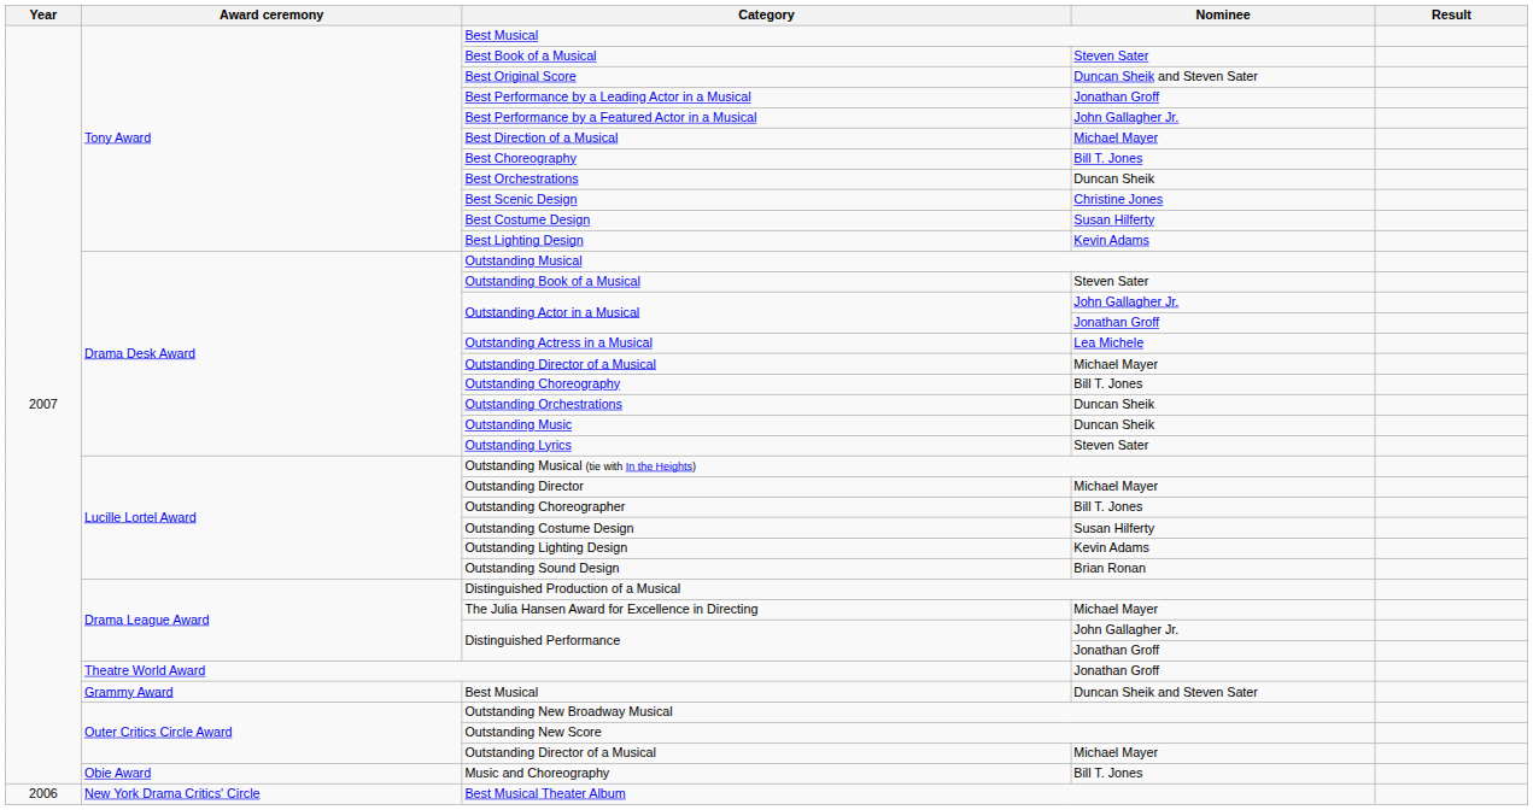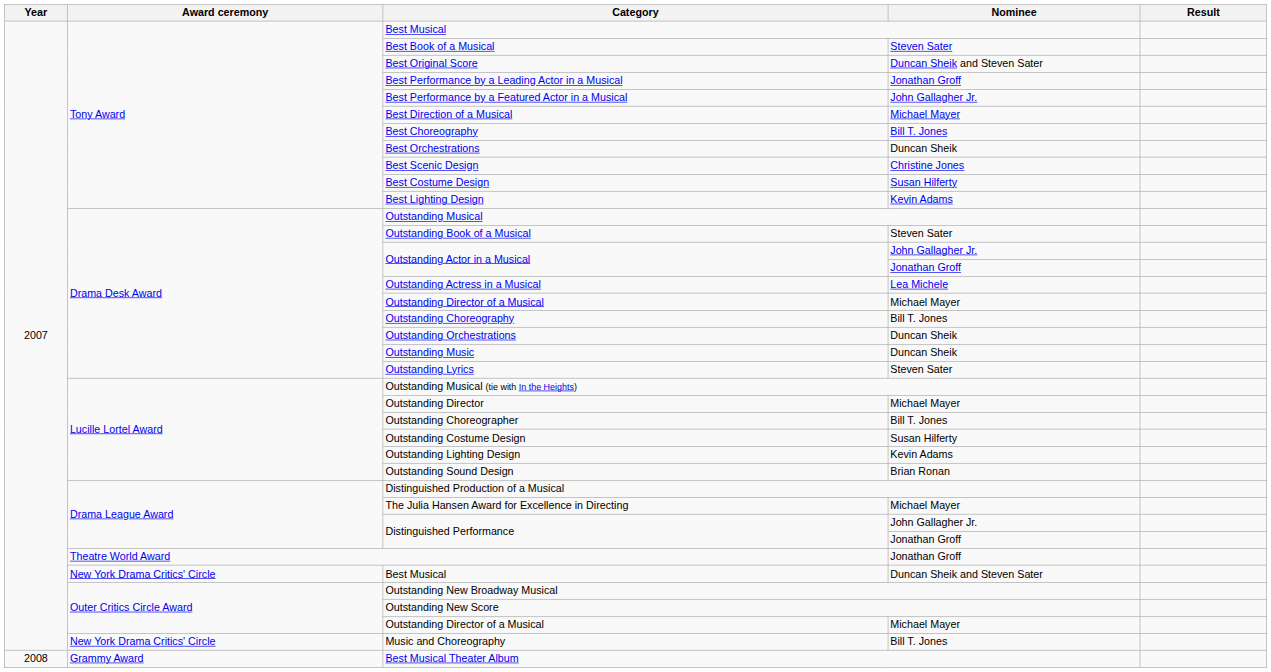 <table class="wikitable" style="width:95%;">
 <tr>
 <th style="width:5%;">Year</th>
 <th style="width:25%;">Award ceremony</th>
 <th style="width:40%;">Category</th>
 <th style="width:20%;">Nominee</th>
 <th style="width:10%;">Result</th>
 </tr>
 <tr>
 <td rowspan="37" style="text-align:center;">2007</td>
 <td rowspan="11"><a href='#'>Tony Award</a></td>
 <td colspan="2"><a href='#'>Best Musical</a></td>
 <td></td>
 </tr>
 <tr>
 <td><a href='#'>Best Book of a Musical</a></td>
 <td><a href='#'>Steven Sater</a></td>
 <td></td>
 </tr>
 <tr>
 <td><a href='#'>Best Original Score</a></td>
 <td><a href='#'>Duncan Sheik</a> and Steven Sater</td>
 <td></td>
 </tr>
 <tr>
 <td><a href='#'>Best Performance by a Leading Actor in a Musical</a></td>
 <td><a href='#'>Jonathan Groff</a></td>
 <td></td>
 </tr>
 <tr>
 <td><a href='#'>Best Performance by a Featured Actor in a Musical</a></td>
 <td><a href='#'>John Gallagher Jr.</a></td>
 <td></td>
 </tr>
 <tr>
 <td><a href='#'>Best Direction of a Musical</a></td>
 <td><a href='#'>Michael Mayer</a></td>
 <td></td>
 </tr>
 <tr>
 <td><a href='#'>Best Choreography</a></td>
 <td><a href='#'>Bill T. Jones</a></td>
 <td></td>
 </tr>
 <tr>
 <td><a href='#'>Best Orchestrations</a></td>
 <td>Duncan Sheik</td>
 <td></td>
 </tr>
 <tr>
 <td><a href='#'>Best Scenic Design</a></td>
 <td><a href='#'>Christine Jones</a></td>
 <td></td>
 </tr>
 <tr>
 <td><a href='#'>Best Costume Design</a></td>
 <td><a href='#'>Susan Hilferty</a></td>
 <td></td>
 </tr>
 <tr>
 <td><a href='#'>Best Lighting Design</a></td>
 <td><a href='#'>Kevin Adams</a></td>
 <td></td>
 </tr>
 <tr>
 <td rowspan="10"><a href='#'>Drama Desk Award</a></td>
 <td colspan="2"><a href='#'>Outstanding Musical</a></td>
 <td></td>
 </tr>
 <tr>
 <td><a href='#'>Outstanding Book of a Musical</a></td>
 <td>Steven Sater</td>
 <td></td>
 </tr>
 <tr>
 <td rowspan="2"><a href='#'>Outstanding Actor in a Musical</a></td>
 <td><a href='#'>John Gallagher Jr.</a></td>
 <td></td>
 </tr>
 <tr>
 <td><a href='#'>Jonathan Groff</a></td>
 <td></td>
 </tr>
 <tr>
 <td><a href='#'>Outstanding Actress in a Musical</a></td>
 <td><a href='#'>Lea Michele</a></td>
 <td></td>
 </tr>
 <tr>
 <td><a href='#'>Outstanding Director of a Musical</a></td>
 <td>Michael Mayer</td>
 <td></td>
 </tr>
 <tr>
 <td><a href='#'>Outstanding Choreography</a></td>
 <td>Bill T. Jones</td>
 <td></td>
 </tr>
 <tr>
 <td><a href='#'>Outstanding Orchestrations</a></td>
 <td>Duncan Sheik</td>
 <td></td>
 </tr>
 <tr>
 <td><a href='#'>Outstanding Music</a></td>
 <td>Duncan Sheik</td>
 <td></td>
 </tr>
 <tr>
 <td><a href='#'>Outstanding Lyrics</a></td>
 <td>Steven Sater</td>
 <td></td>
 </tr>
 <tr>
 <td rowspan="6"><a href='#'>Lucille Lortel Award</a></td>
 <td colspan="2">Outstanding Musical <small>(tie with <a href='#'>In the Heights</a>)</small></td>
 <td></td>
 </tr>
 <tr>
 <td>Outstanding Director</td>
 <td>Michael Mayer</td>
 <td></td>
 </tr>
 <tr>
 <td>Outstanding Choreographer</td>
 <td>Bill T. Jones</td>
 <td></td>
 </tr>
 <tr>
 <td>Outstanding Costume Design</td>
 <td>Susan Hilferty</td>
 <td></td>
 </tr>
 <tr>
 <td>Outstanding Lighting Design</td>
 <td>Kevin Adams</td>
 <td></td>
 </tr>
 <tr>
 <td>Outstanding Sound Design</td>
 <td>Brian Ronan</td>
 <td></td>
 </tr>
 <tr>
 <td rowspan="4"><a href='#'>Drama League Award</a></td>
 <td colspan="2">Distinguished Production of a Musical</td>
 <td></td>
 </tr>
 <tr>
 <td>The Julia Hansen Award for Excellence in Directing</td>
 <td>Michael Mayer</td>
 <td></td>
 </tr>
 <tr>
 <td rowspan="2">Distinguished Performance</td>
 <td>John Gallagher Jr.</td>
 <td></td>
 </tr>
 <tr>
 <td>Jonathan Groff</td>
 <td></td>
 </tr>
 <tr>
 <td colspan="2"><a href='#'>Theatre World Award</a></td>
 <td>Jonathan Groff</td>
 <td></td>
 </tr>
 <tr>
-<td><a href='#'>Grammy Award</a></td>
+<td><a href='#'>New York Drama Critics' Circle</a></td>
 <td>Best Musical</td>
 <td>Duncan Sheik and Steven Sater</td>
 <td></td>
 </tr>
 <tr>
 <td rowspan="3"><a href='#'>Outer Critics Circle Award</a></td>
 <td colspan="2">Outstanding New Broadway Musical</td>
 <td></td>
 </tr>
 <tr>
 <td colspan="2">Outstanding New Score</td>
 <td></td>
 </tr>
 <tr>
 <td>Outstanding Director of a Musical</td>
 <td>Michael Mayer</td>
 <td></td>
 </tr>
 <tr>
-<td><a href='#'>Obie Award</a></td>
+<td><a href='#'>New York Drama Critics' Circle</a></td>
 <td>Music and Choreography</td>
 <td>Bill T. Jones</td>
 <td></td>
 </tr>
 <tr>
-<td style="text-align:center;">2006</td>
-<td><a href='#'>New York Drama Critics' Circle</a></td>
+<td style="text-align:center;">2008</td>
+<td><a href='#'>Grammy Award</a></td>
 <td colspan="2"><a href='#'>Best Musical Theater Album</a></td>
 <td></td>
 </tr>
 </table>
